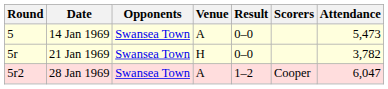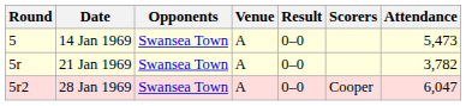 <table class="wikitable">
 <tr>
 <th>Round</th>
 <th>Date</th>
 <th>Opponents</th>
 <th>Venue</th>
 <th>Result</th>
 <th>Scorers</th>
 <th>Attendance</th>
 </tr>
 <tr bgcolor="#ffffdd">
 <td>5</td>
 <td>14 Jan 1969</td>
 <td><a href='#'>Swansea Town</a></td>
 <td>A</td>
 <td>0–0</td>
 <td></td>
 <td align="right">5,473</td>
 </tr>
 <tr bgcolor="#ffffdd">
 <td>5r</td>
 <td>21 Jan 1969</td>
 <td><a href='#'>Swansea Town</a></td>
-<td>H</td>
+<td>A</td>
 <td>0–0</td>
 <td></td>
 <td align="right">3,782</td>
 </tr>
 <tr bgcolor="#ffdddd">
 <td>5r2</td>
 <td>28 Jan 1969</td>
 <td><a href='#'>Swansea Town</a></td>
 <td>A</td>
-<td>1–2</td>
+<td>0–0</td>
 <td>Cooper</td>
 <td align="right">6,047</td>
 </tr>
 </table>
